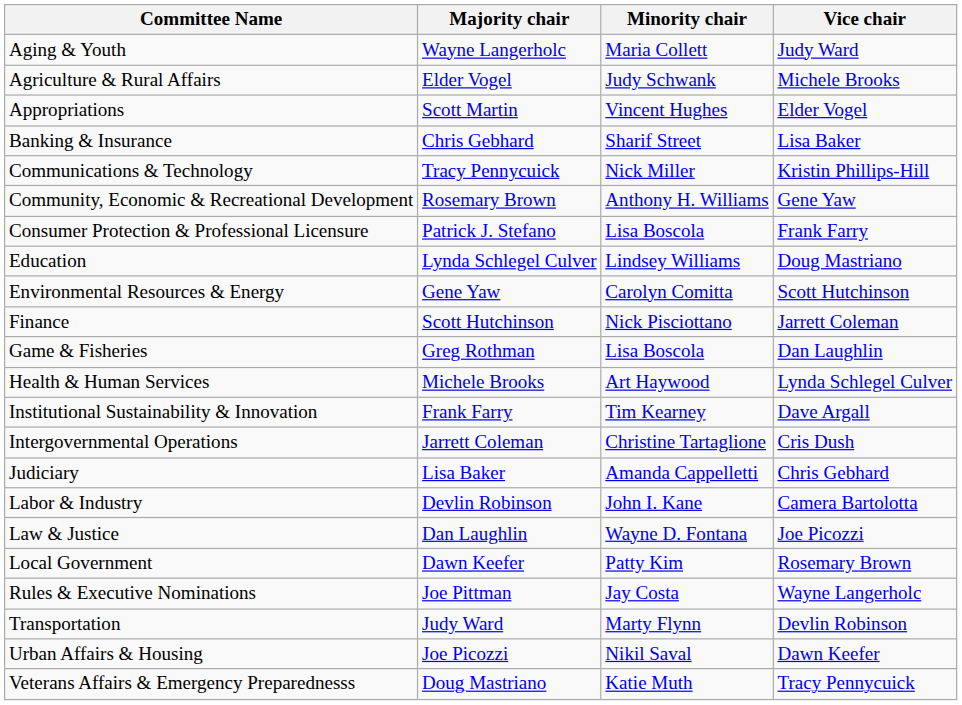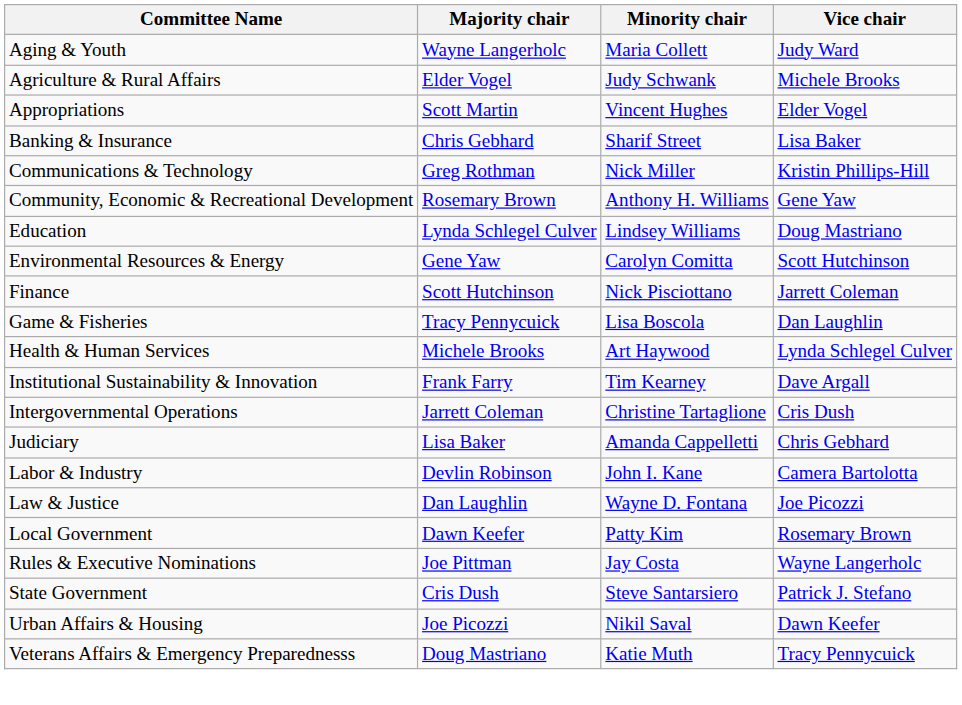 <table class="wikitable">
 <tr>
 <th>Committee Name</th>
 <th>Majority chair</th>
 <th>Minority chair</th>
 <th>Vice chair</th>
 </tr>
 <tr>
 <td>Aging & Youth</td>
 <td><a href='#'>Wayne Langerholc</a></td>
 <td><a href='#'>Maria Collett</a></td>
 <td><a href='#'>Judy Ward</a></td>
 </tr>
 <tr>
 <td>Agriculture & Rural Affairs</td>
 <td><a href='#'>Elder Vogel</a></td>
 <td><a href='#'>Judy Schwank</a></td>
 <td><a href='#'>Michele Brooks</a></td>
 </tr>
 <tr>
 <td>Appropriations</td>
 <td><a href='#'>Scott Martin</a></td>
 <td><a href='#'>Vincent Hughes</a></td>
 <td><a href='#'>Elder Vogel</a></td>
 </tr>
 <tr>
 <td>Banking & Insurance</td>
 <td><a href='#'>Chris Gebhard</a></td>
 <td><a href='#'>Sharif Street</a></td>
 <td><a href='#'>Lisa Baker</a></td>
 </tr>
 <tr>
 <td>Communications & Technology</td>
-<td><a href='#'>Tracy Pennycuick</a></td>
+<td><a href='#'>Greg Rothman</a></td>
 <td><a href='#'>Nick Miller</a></td>
 <td><a href='#'>Kristin Phillips-Hill</a></td>
 </tr>
 <tr>
 <td>Community, Economic & Recreational Development</td>
 <td><a href='#'>Rosemary Brown</a></td>
 <td><a href='#'>Anthony H. Williams</a></td>
 <td><a href='#'>Gene Yaw</a></td>
-</tr>
-<tr>
-<td>Consumer Protection & Professional Licensure</td>
-<td><a href='#'>Patrick J. Stefano</a></td>
-<td><a href='#'>Lisa Boscola</a></td>
-<td><a href='#'>Frank Farry</a></td>
 </tr>
 <tr>
 <td>Education</td>
 <td><a href='#'>Lynda Schlegel Culver</a></td>
 <td><a href='#'>Lindsey Williams</a></td>
 <td><a href='#'>Doug Mastriano</a></td>
 </tr>
 <tr>
 <td>Environmental Resources & Energy</td>
 <td><a href='#'>Gene Yaw</a></td>
 <td><a href='#'>Carolyn Comitta</a></td>
 <td><a href='#'>Scott Hutchinson</a></td>
 </tr>
 <tr>
 <td>Finance</td>
 <td><a href='#'>Scott Hutchinson</a></td>
 <td><a href='#'>Nick Pisciottano</a></td>
 <td><a href='#'>Jarrett Coleman</a></td>
 </tr>
 <tr>
 <td>Game & Fisheries</td>
-<td><a href='#'>Greg Rothman</a></td>
+<td><a href='#'>Tracy Pennycuick</a></td>
 <td><a href='#'>Lisa Boscola</a></td>
 <td><a href='#'>Dan Laughlin</a></td>
 </tr>
 <tr>
 <td>Health & Human Services</td>
 <td><a href='#'>Michele Brooks</a></td>
 <td><a href='#'>Art Haywood</a></td>
 <td><a href='#'>Lynda Schlegel Culver</a></td>
 </tr>
 <tr>
 <td>Institutional Sustainability & Innovation</td>
 <td><a href='#'>Frank Farry</a></td>
 <td><a href='#'>Tim Kearney</a></td>
 <td><a href='#'>Dave Argall</a></td>
 </tr>
 <tr>
 <td>Intergovernmental Operations</td>
 <td><a href='#'>Jarrett Coleman</a></td>
 <td><a href='#'>Christine Tartaglione</a></td>
 <td><a href='#'>Cris Dush</a></td>
 </tr>
 <tr>
 <td>Judiciary</td>
 <td><a href='#'>Lisa Baker</a></td>
 <td><a href='#'>Amanda Cappelletti</a></td>
 <td><a href='#'>Chris Gebhard</a></td>
 </tr>
 <tr>
 <td>Labor & Industry</td>
 <td><a href='#'>Devlin Robinson</a></td>
 <td><a href='#'>John I. Kane</a></td>
 <td><a href='#'>Camera Bartolotta</a></td>
 </tr>
 <tr>
 <td>Law & Justice</td>
 <td><a href='#'>Dan Laughlin</a></td>
 <td><a href='#'>Wayne D. Fontana</a></td>
 <td><a href='#'>Joe Picozzi</a></td>
 </tr>
 <tr>
 <td>Local Government</td>
 <td><a href='#'>Dawn Keefer</a></td>
 <td><a href='#'>Patty Kim</a></td>
 <td><a href='#'>Rosemary Brown</a></td>
 </tr>
 <tr>
 <td>Rules & Executive Nominations</td>
 <td><a href='#'>Joe Pittman</a></td>
 <td><a href='#'>Jay Costa</a></td>
 <td><a href='#'>Wayne Langerholc</a></td>
 </tr>
 <tr>
-<td>Transportation</td>
-<td><a href='#'>Judy Ward</a></td>
-<td><a href='#'>Marty Flynn</a></td>
-<td><a href='#'>Devlin Robinson</a></td>
+<td>State Government</td>
+<td><a href='#'>Cris Dush</a></td>
+<td><a href='#'>Steve Santarsiero</a></td>
+<td><a href='#'>Patrick J. Stefano</a></td>
 </tr>
 <tr>
 <td>Urban Affairs & Housing</td>
 <td><a href='#'>Joe Picozzi</a></td>
 <td><a href='#'>Nikil Saval</a></td>
 <td><a href='#'>Dawn Keefer</a></td>
 </tr>
 <tr>
 <td>Veterans Affairs & Emergency Preparednesss</td>
 <td><a href='#'>Doug Mastriano</a></td>
 <td><a href='#'>Katie Muth</a></td>
 <td><a href='#'>Tracy Pennycuick</a></td>
 </tr>
 </table>
